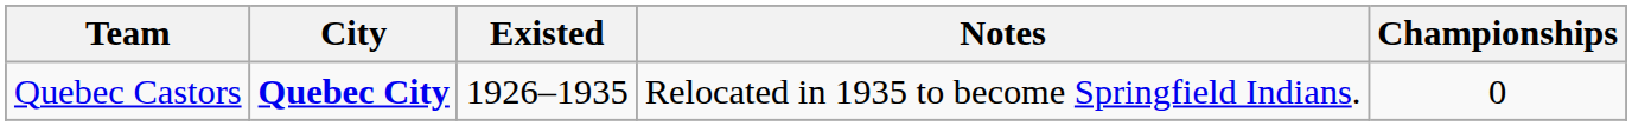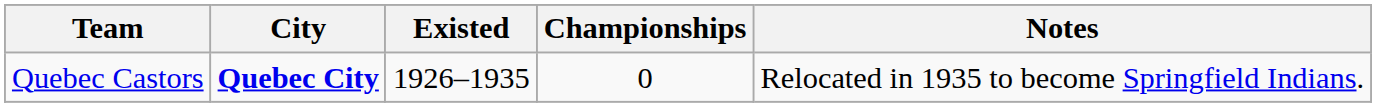 <table class="wikitable">
 <tr>
 <th>Team</th>
 <th>City</th>
 <th>Existed</th>
+<th>Championships</th>
 <th>Notes</th>
-<th>Championships</th>
 </tr>
 <tr>
 <td><a href='#'>Quebec Castors</a></td>
 <td><strong><a href='#'>Quebec City</a></strong></td>
 <td align=center>1926–1935</td>
+<td align=center>0</td>
 <td>Relocated in 1935 to become <a href='#'>Springfield Indians</a>.</td>
-<td align=center>0</td>
 </tr>
 </table>
